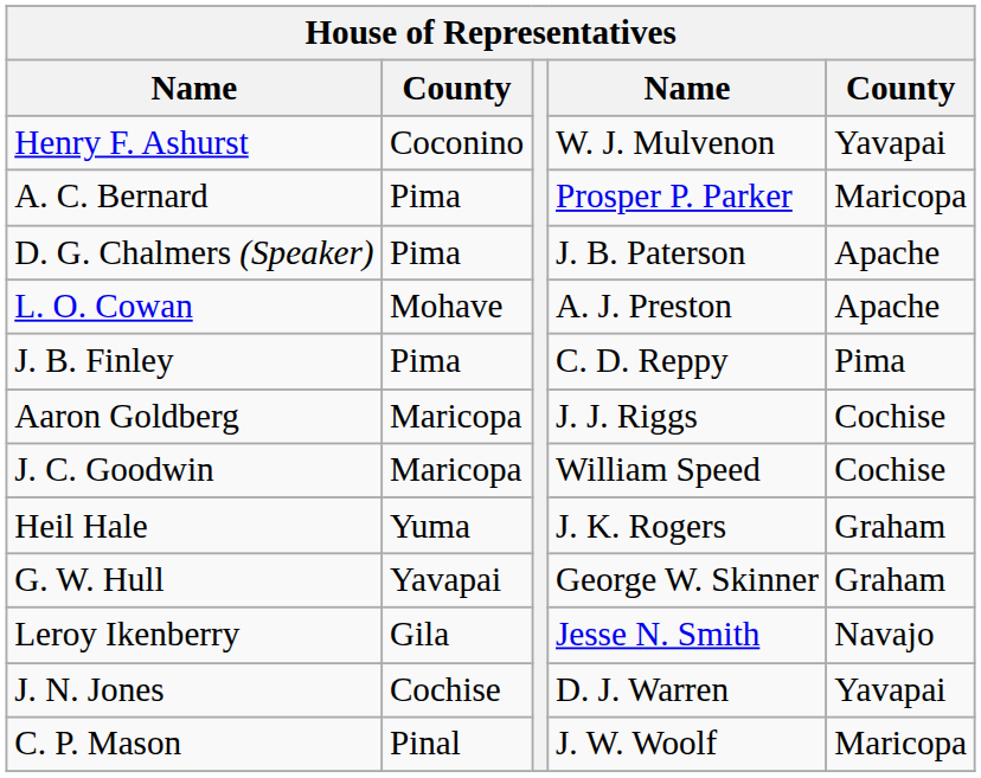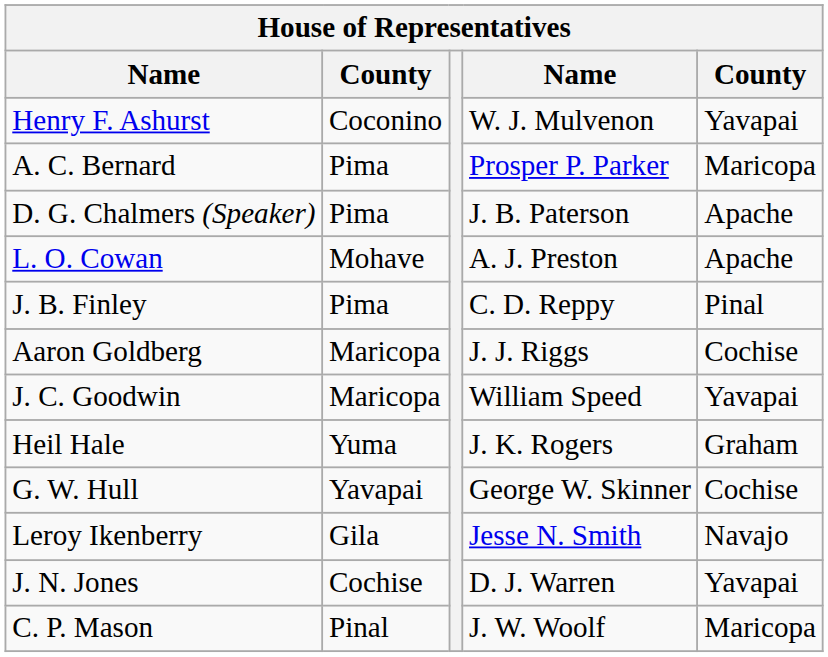 <table class="wikitable" style="float: right">
 <tr>
 <th colspan="5">House of Representatives</th>
 </tr>
 <tr>
 <th>Name</th>
 <th>County</th>
 <th rowspan="13"></th>
 <th>Name</th>
 <th>County</th>
 </tr>
 <tr>
 <td><a href='#'>Henry F. Ashurst</a></td>
 <td>Coconino</td>
 <td>W. J. Mulvenon</td>
 <td>Yavapai</td>
 </tr>
 <tr>
 <td>A. C. Bernard</td>
 <td>Pima</td>
 <td><a href='#'>Prosper P. Parker</a></td>
 <td>Maricopa</td>
 </tr>
 <tr>
 <td>D. G. Chalmers <em>(Speaker)</em></td>
 <td>Pima</td>
 <td>J. B. Paterson</td>
 <td>Apache</td>
 </tr>
 <tr>
 <td><a href='#'>L. O. Cowan</a></td>
 <td>Mohave</td>
 <td>A. J. Preston</td>
 <td>Apache</td>
 </tr>
 <tr>
 <td>J. B. Finley</td>
 <td>Pima</td>
 <td>C. D. Reppy</td>
-<td>Pima</td>
+<td>Pinal</td>
 </tr>
 <tr>
 <td>Aaron Goldberg</td>
 <td>Maricopa</td>
 <td>J. J. Riggs</td>
 <td>Cochise</td>
 </tr>
 <tr>
 <td>J. C. Goodwin</td>
 <td>Maricopa</td>
 <td>William Speed</td>
-<td>Cochise</td>
+<td>Yavapai</td>
 </tr>
 <tr>
 <td>Heil Hale</td>
 <td>Yuma</td>
 <td>J. K. Rogers</td>
 <td>Graham</td>
 </tr>
 <tr>
 <td>G. W. Hull</td>
 <td>Yavapai</td>
 <td>George W. Skinner</td>
-<td>Graham</td>
+<td>Cochise</td>
 </tr>
 <tr>
 <td>Leroy Ikenberry</td>
 <td>Gila</td>
 <td><a href='#'>Jesse N. Smith</a></td>
 <td>Navajo</td>
 </tr>
 <tr>
 <td>J. N. Jones</td>
 <td>Cochise</td>
 <td>D. J. Warren</td>
 <td>Yavapai</td>
 </tr>
 <tr>
 <td>C. P. Mason</td>
 <td>Pinal</td>
 <td>J. W. Woolf</td>
 <td>Maricopa</td>
 </tr>
 </table>
